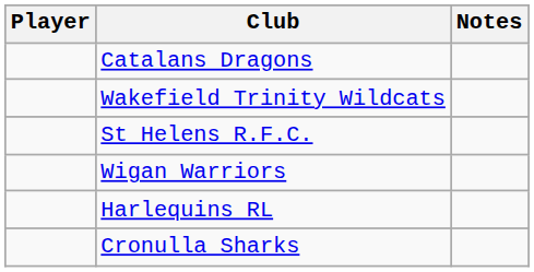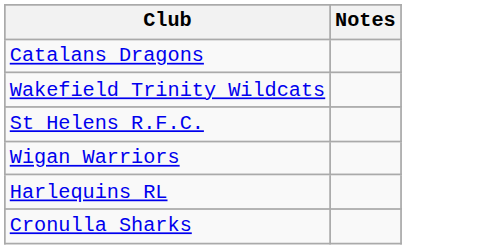 <table class="wikitable" style="font-size:90%">
 <tr style="background:#efefef;">
-<th>Player</th>
 <th>Club</th>
 <th>Notes</th>
 </tr>
 <tr>
-<td align=left></td>
 <td><a href='#'>Catalans Dragons</a></td>
 <td></td>
 </tr>
 <tr>
-<td align=left></td>
 <td><a href='#'>Wakefield Trinity Wildcats</a></td>
 <td></td>
 </tr>
 <tr>
-<td align=left></td>
 <td><a href='#'>St Helens R.F.C.</a></td>
 <td></td>
 </tr>
 <tr>
-<td align=left></td>
 <td><a href='#'>Wigan Warriors</a></td>
 <td></td>
 </tr>
 <tr>
-<td align=left></td>
 <td><a href='#'>Harlequins RL</a></td>
 <td></td>
 </tr>
 <tr>
-<td align=left></td>
 <td><a href='#'>Cronulla Sharks</a></td>
 <td></td>
 </tr>
 </table>
